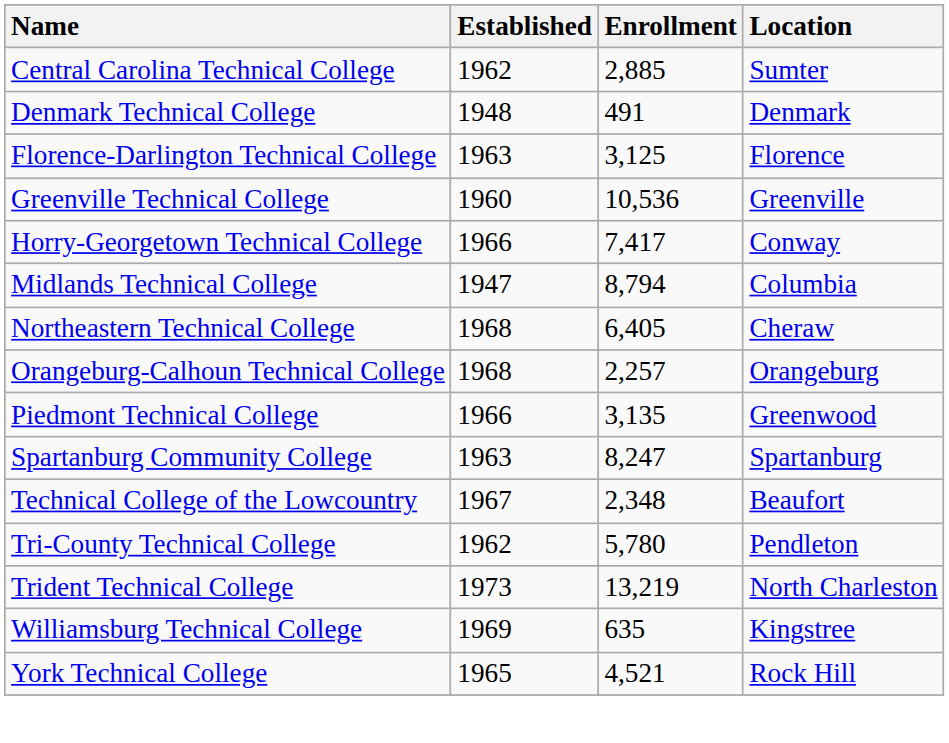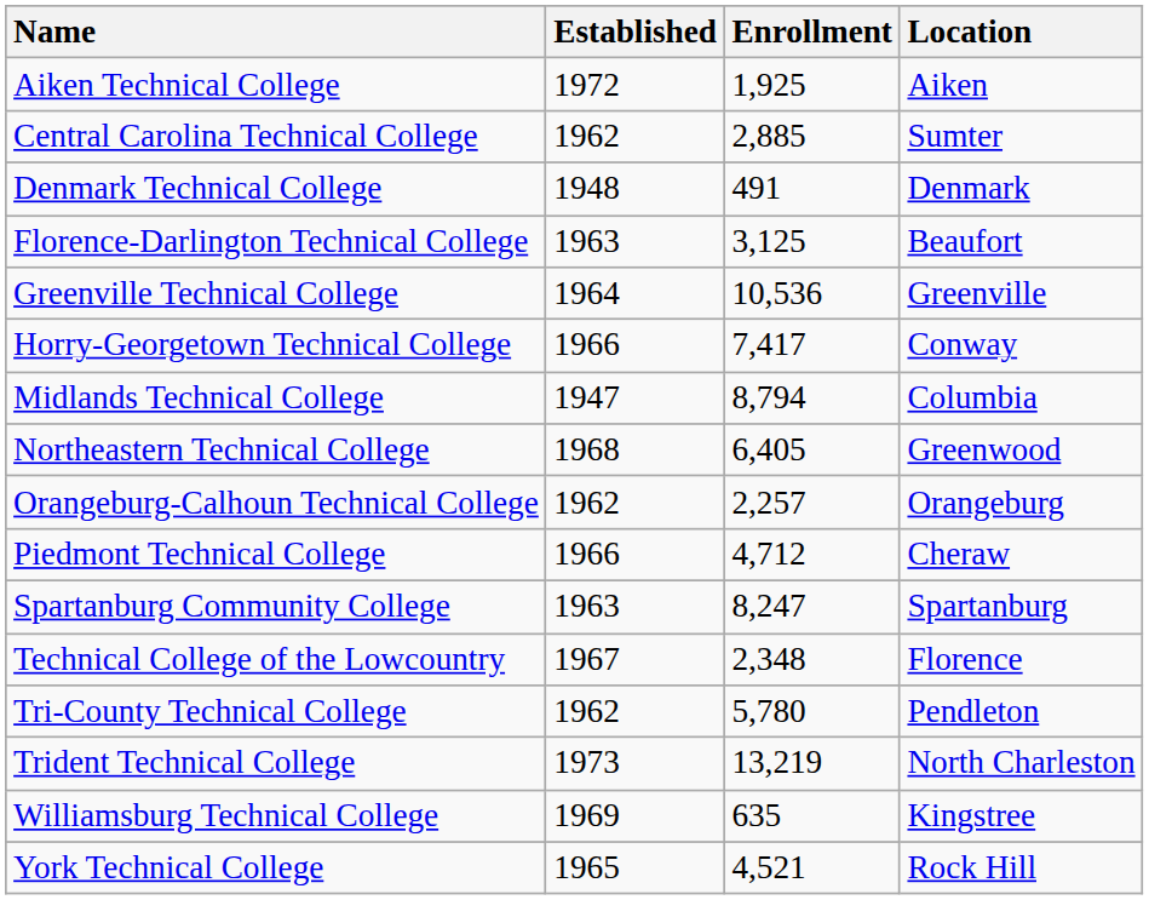 <table class="wikitable sortable">
 <tr>
 <th style="text-align:left;" scope="col">Name</th>
 <th style="text-align:left;" scope="col">Established</th>
 <th style="text-align:left;" scope="col">Enrollment</th>
 <th style="text-align:left;" scope="col">Location</th>
+</tr>
+<tr>
+<td><a href='#'>Aiken Technical College</a></td>
+<td>1972</td>
+<td>1,925</td>
+<td><a href='#'>Aiken</a></td>
 </tr>
 <tr>
 <td><a href='#'>Central Carolina Technical College</a></td>
 <td>1962</td>
 <td>2,885</td>
 <td><a href='#'>Sumter</a></td>
 </tr>
 <tr>
 <td><a href='#'>Denmark Technical College</a></td>
 <td>1948</td>
 <td>491</td>
 <td><a href='#'>Denmark</a></td>
 </tr>
 <tr>
 <td><a href='#'>Florence-Darlington Technical College</a></td>
 <td>1963</td>
 <td>3,125</td>
-<td><a href='#'>Florence</a></td>
+<td><a href='#'>Beaufort</a></td>
 </tr>
 <tr>
 <td><a href='#'>Greenville Technical College</a></td>
-<td>1960</td>
+<td>1964</td>
 <td>10,536</td>
 <td><a href='#'>Greenville</a></td>
 </tr>
 <tr>
 <td><a href='#'>Horry-Georgetown Technical College</a></td>
 <td>1966</td>
 <td>7,417</td>
 <td><a href='#'>Conway</a></td>
 </tr>
 <tr>
 <td><a href='#'>Midlands Technical College</a></td>
 <td>1947</td>
 <td>8,794</td>
 <td><a href='#'>Columbia</a></td>
 </tr>
 <tr>
 <td><a href='#'>Northeastern Technical College</a></td>
 <td>1968</td>
 <td>6,405</td>
-<td><a href='#'>Cheraw</a></td>
+<td><a href='#'>Greenwood</a></td>
 </tr>
 <tr>
 <td><a href='#'>Orangeburg-Calhoun Technical College</a></td>
-<td>1968</td>
+<td>1962</td>
 <td>2,257</td>
 <td><a href='#'>Orangeburg</a></td>
 </tr>
 <tr>
 <td><a href='#'>Piedmont Technical College</a></td>
 <td>1966</td>
-<td>3,135</td>
-<td><a href='#'>Greenwood</a></td>
+<td>4,712</td>
+<td><a href='#'>Cheraw</a></td>
 </tr>
 <tr>
 <td><a href='#'>Spartanburg Community College</a></td>
 <td>1963</td>
 <td>8,247</td>
 <td><a href='#'>Spartanburg</a></td>
 </tr>
 <tr>
 <td><a href='#'>Technical College of the Lowcountry</a></td>
 <td>1967</td>
 <td>2,348</td>
-<td><a href='#'>Beaufort</a></td>
+<td><a href='#'>Florence</a></td>
 </tr>
 <tr>
 <td><a href='#'>Tri-County Technical College</a></td>
 <td>1962</td>
 <td>5,780</td>
 <td><a href='#'>Pendleton</a></td>
 </tr>
 <tr>
 <td><a href='#'>Trident Technical College</a></td>
 <td>1973</td>
 <td>13,219</td>
 <td><a href='#'>North Charleston</a></td>
 </tr>
 <tr>
 <td><a href='#'>Williamsburg Technical College</a></td>
 <td>1969</td>
 <td>635</td>
 <td><a href='#'>Kingstree</a></td>
 </tr>
 <tr>
 <td><a href='#'>York Technical College</a></td>
 <td>1965</td>
 <td>4,521</td>
 <td><a href='#'>Rock Hill</a></td>
 </tr>
 </table>
